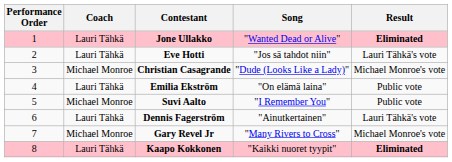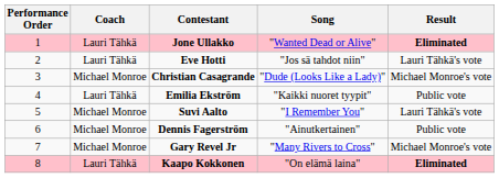 <table class="wikitable sortable" style="text-align: center; width: auto;">
 <tr>
 <th>Performance <br>Order</th>
 <th>Coach</th>
 <th>Contestant</th>
 <th>Song</th>
 <th>Result</th>
 </tr>
 <tr style="background:pink;">
 <td>1</td>
 <td>Lauri Tähkä</td>
 <td><strong>Jone Ullakko</strong></td>
 <td>"<a href='#'>Wanted Dead or Alive</a>"</td>
 <td><strong>Eliminated</strong></td>
 </tr>
 <tr>
 <td>2</td>
 <td>Lauri Tähkä</td>
 <td><strong>Eve Hotti</strong></td>
 <td>"Jos sä tahdot niin"</td>
 <td>Lauri Tähkä's vote</td>
 </tr>
 <tr>
 <td>3</td>
 <td>Michael Monroe</td>
 <td><strong>Christian Casagrande</strong></td>
 <td>"<a href='#'>Dude (Looks Like a Lady)</a>"</td>
 <td>Michael Monroe's vote</td>
 </tr>
 <tr>
 <td>4</td>
 <td>Lauri Tähkä</td>
 <td><strong>Emilia Ekström</strong></td>
-<td>"On elämä laina"</td>
+<td>"Kaikki nuoret tyypit"</td>
 <td>Public vote</td>
 </tr>
 <tr>
 <td>5</td>
 <td>Michael Monroe</td>
 <td><strong>Suvi Aalto</strong></td>
 <td>"<a href='#'>I Remember You</a>"</td>
-<td>Public vote</td>
+<td>Lauri Tähkä's vote</td>
 </tr>
 <tr>
 <td>6</td>
-<td>Lauri Tähkä</td>
+<td>Michael Monroe</td>
 <td><strong>Dennis Fagerström</strong></td>
 <td>"Ainutkertainen"</td>
-<td>Lauri Tähkä's vote</td>
+<td>Public vote</td>
 </tr>
 <tr>
 <td>7</td>
 <td>Michael Monroe</td>
 <td><strong>Gary Revel Jr</strong></td>
 <td>"<a href='#'>Many Rivers to Cross</a>"</td>
 <td>Michael Monroe's vote</td>
 </tr>
 <tr style="background:pink;">
 <td>8</td>
 <td>Lauri Tähkä</td>
 <td><strong>Kaapo Kokkonen</strong></td>
-<td>"Kaikki nuoret tyypit"</td>
+<td>"On elämä laina"</td>
 <td><strong>Eliminated</strong></td>
 </tr>
 </table>
